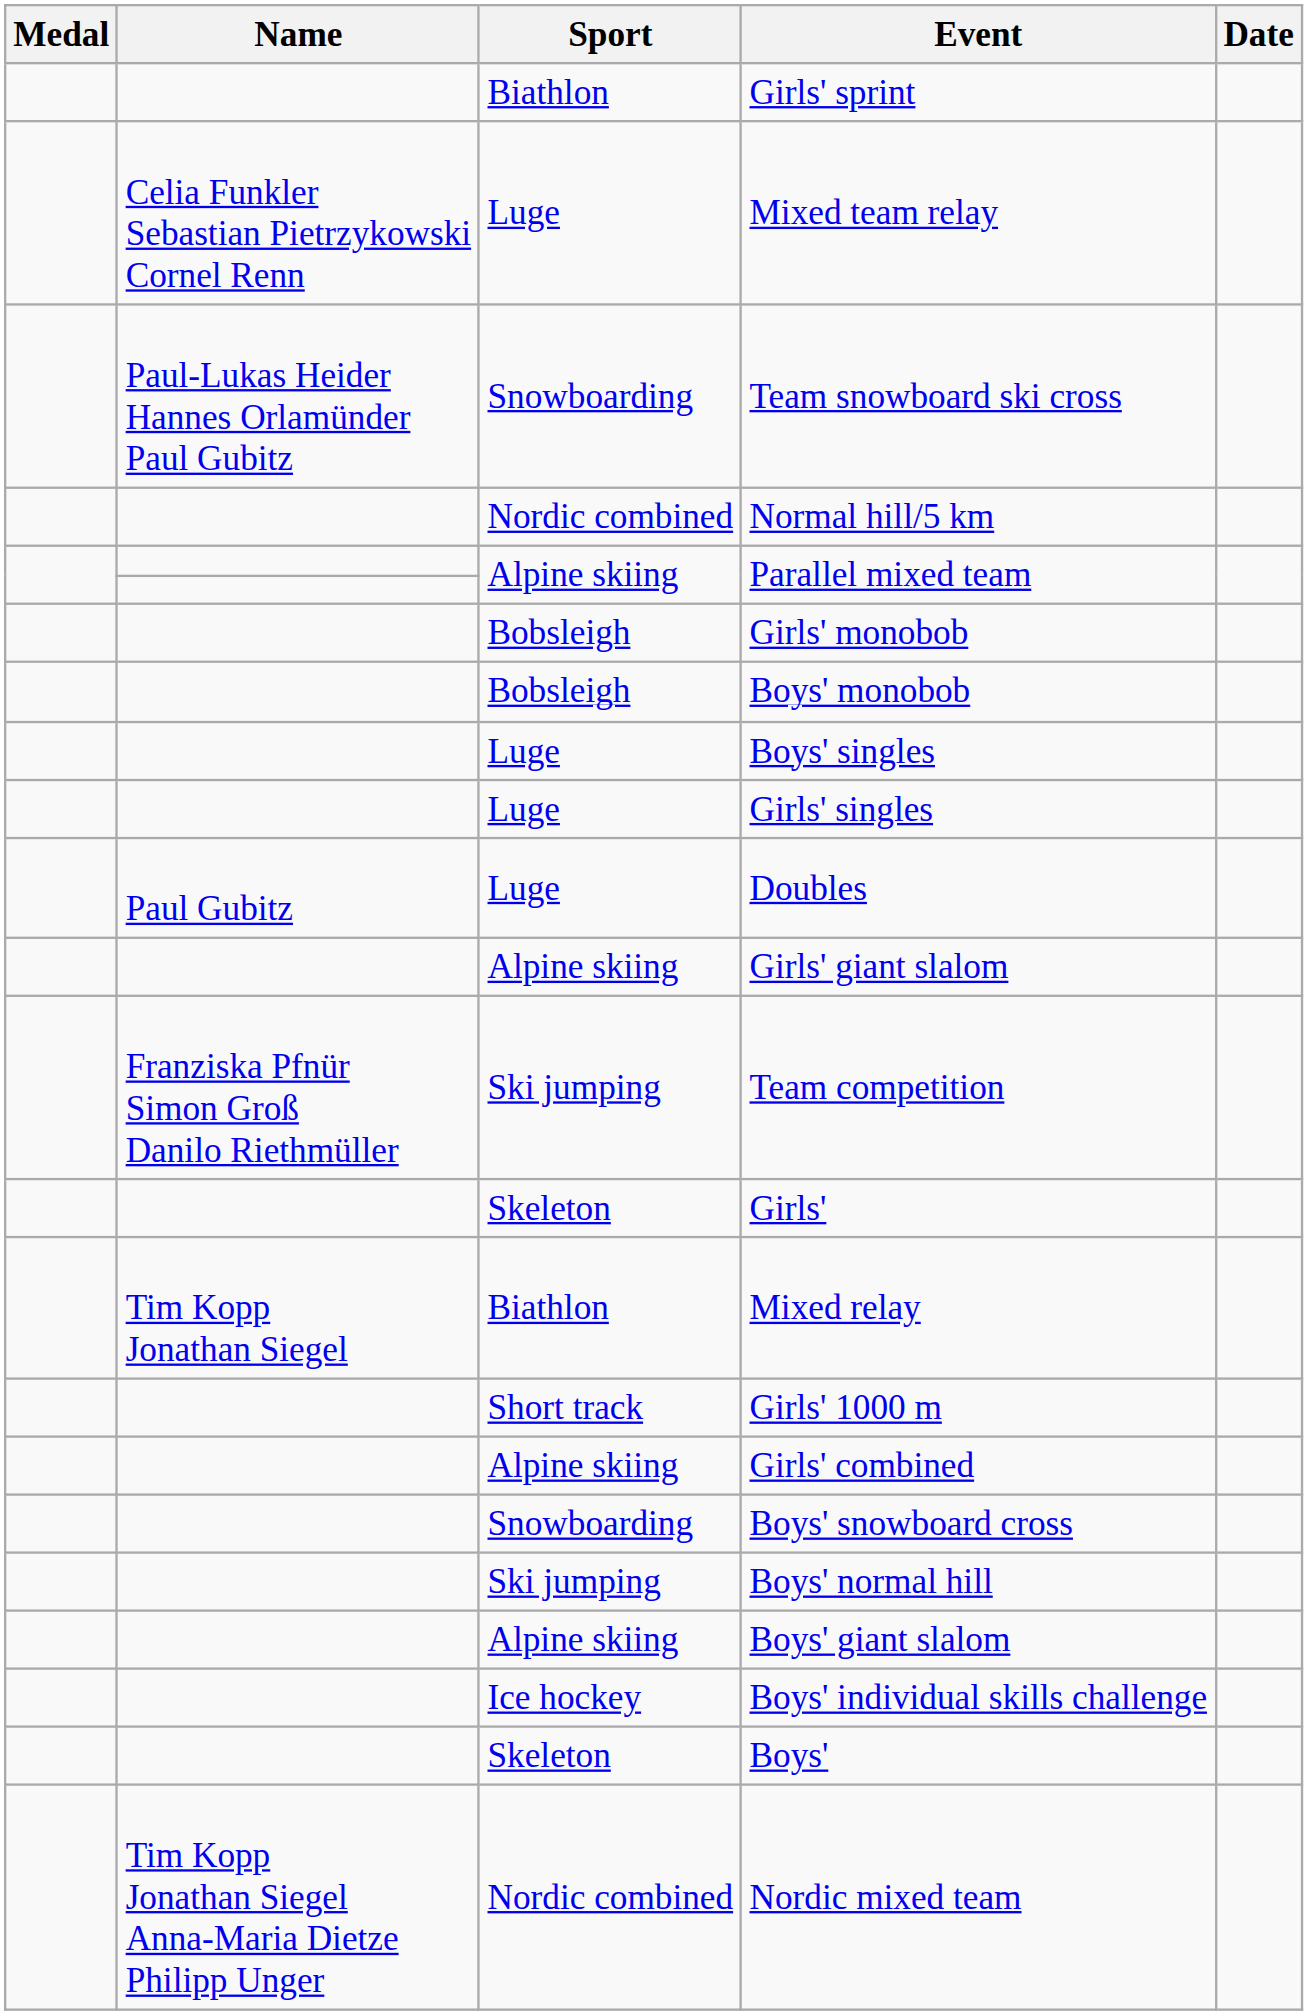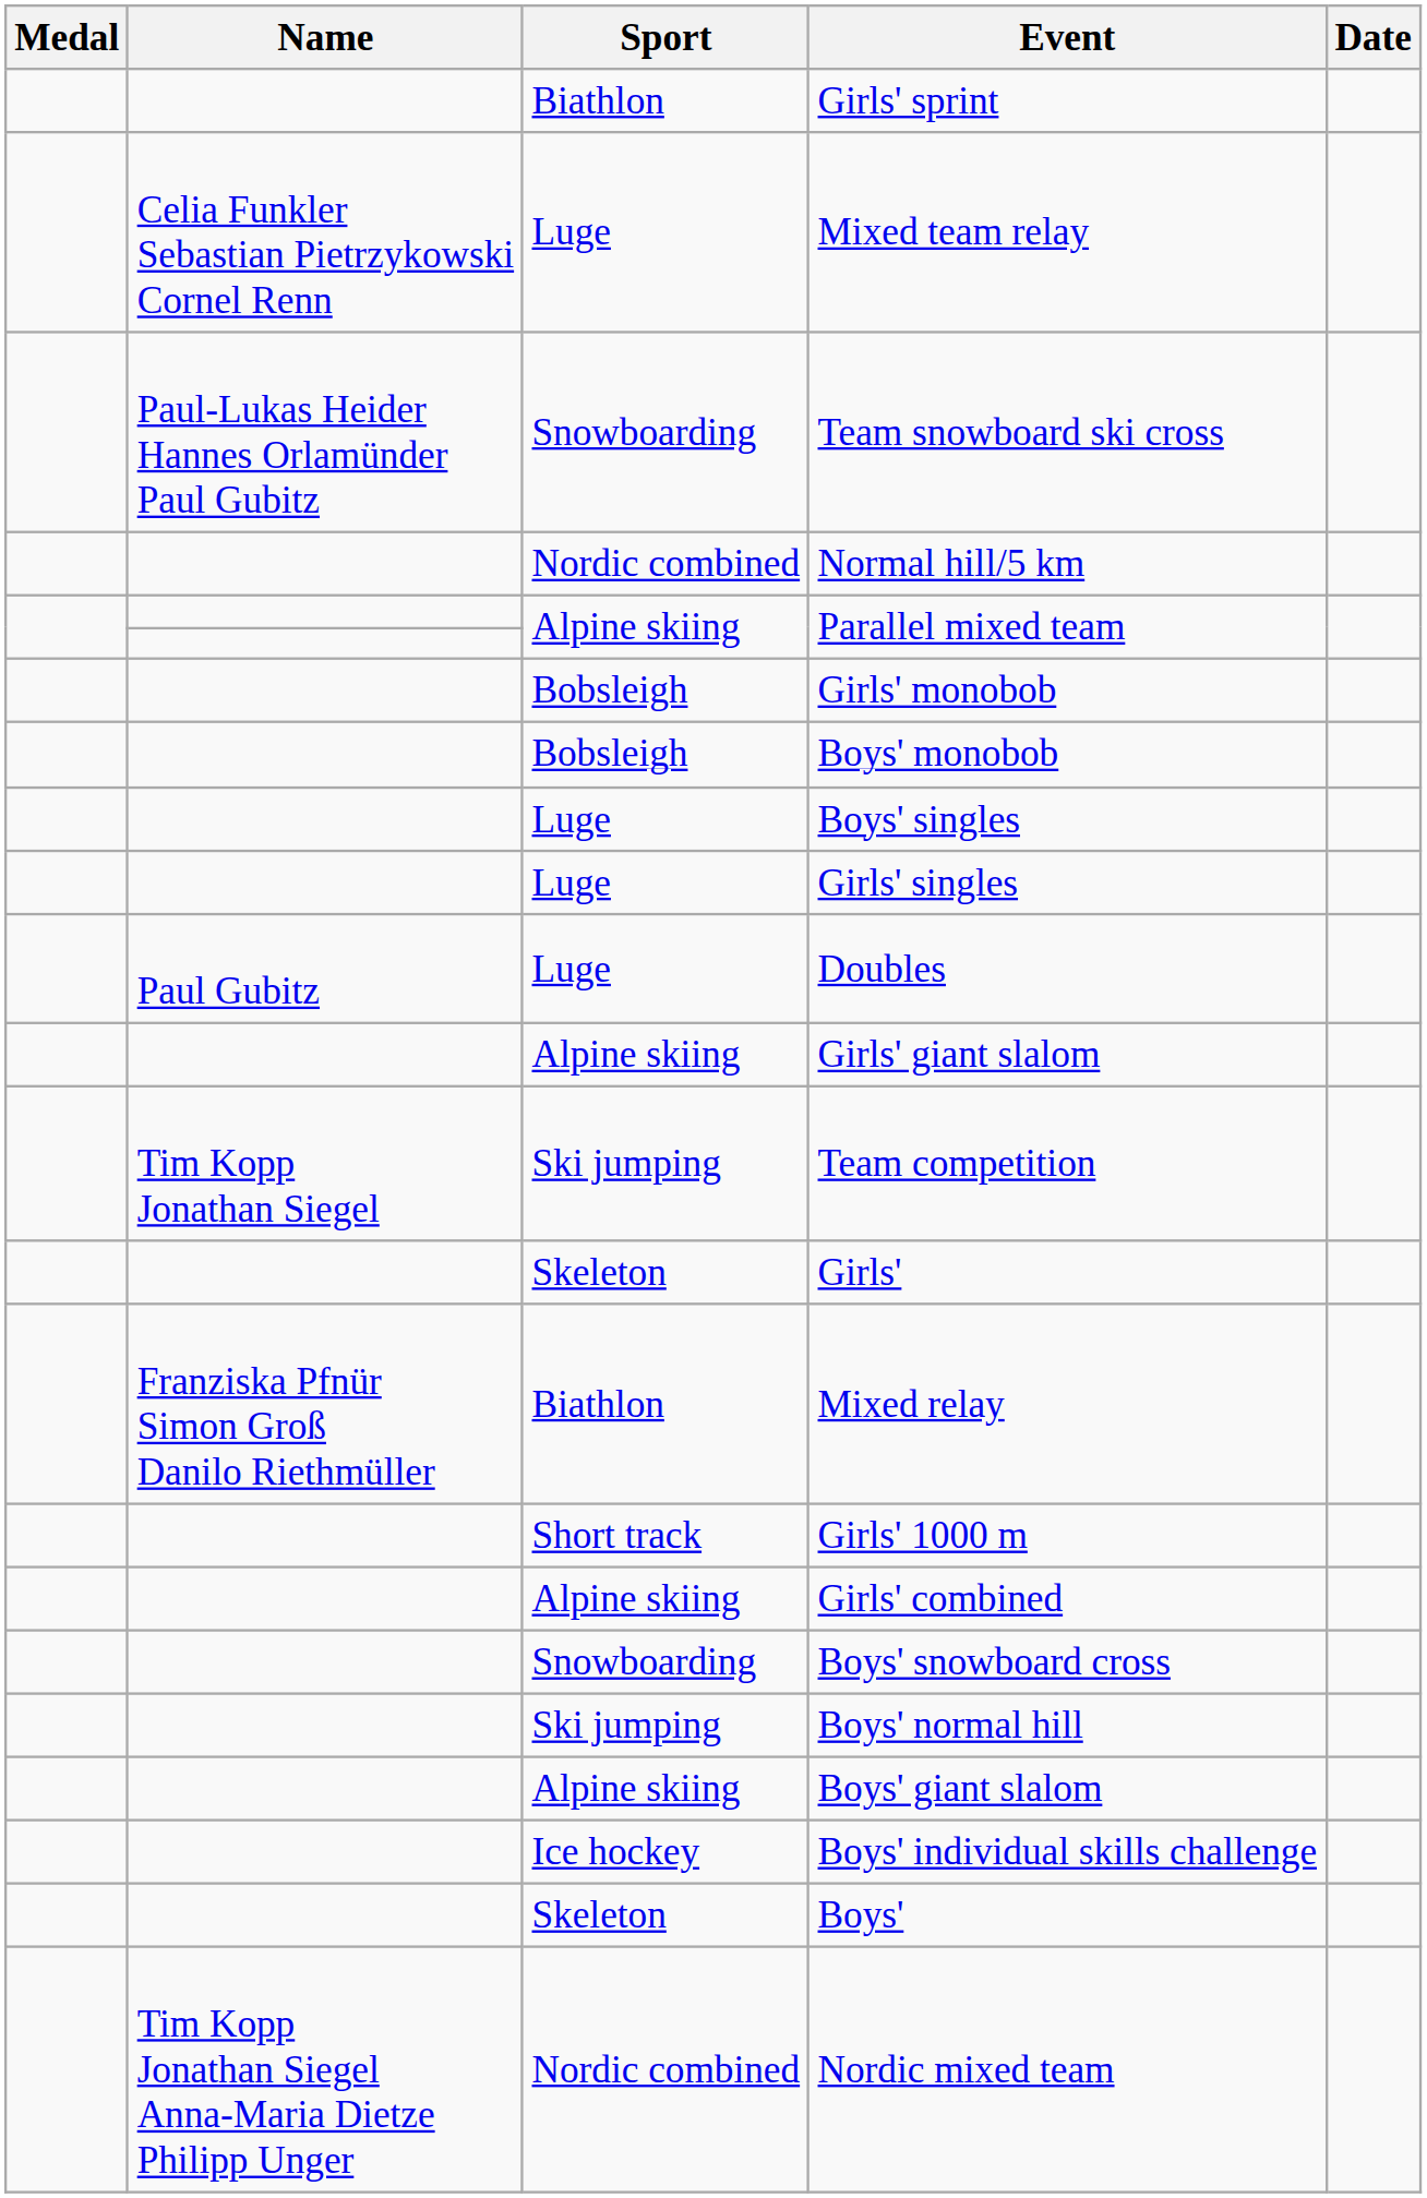 <table class="wikitable sortable" style="font-size: 95%">
 <tr>
 <th>Medal</th>
 <th>Name</th>
 <th>Sport</th>
 <th>Event</th>
 <th>Date</th>
 </tr>
 <tr>
 <td></td>
 <td></td>
 <td><a href='#'>Biathlon</a></td>
 <td><a href='#'>Girls' sprint</a></td>
 <td></td>
 </tr>
 <tr>
 <td></td>
 <td><br><a href='#'>Celia Funkler</a><br><a href='#'>Sebastian Pietrzykowski</a><br><a href='#'>Cornel Renn</a></td>
 <td><a href='#'>Luge</a></td>
 <td><a href='#'>Mixed team relay</a></td>
 <td></td>
 </tr>
 <tr>
 <td></td>
 <td><br><a href='#'>Paul-Lukas Heider</a><br><a href='#'>Hannes Orlamünder</a><br><a href='#'>Paul Gubitz</a></td>
 <td><a href='#'>Snowboarding</a></td>
 <td><a href='#'>Team snowboard ski cross</a></td>
 <td></td>
 </tr>
 <tr>
 <td></td>
 <td></td>
 <td><a href='#'>Nordic combined</a></td>
 <td><a href='#'>Normal hill/5 km</a></td>
 <td></td>
 </tr>
 <tr>
 <td rowspan="2"></td>
 <td></td>
 <td rowspan="2"><a href='#'>Alpine skiing</a></td>
 <td rowspan="2"><a href='#'>Parallel mixed team</a></td>
 <td rowspan="2"></td>
 </tr>
 <tr>
 <td></td>
 </tr>
 <tr>
 <td></td>
 <td></td>
 <td><a href='#'>Bobsleigh</a></td>
 <td><a href='#'>Girls' monobob</a></td>
 <td></td>
 </tr>
 <tr>
 <td></td>
 <td></td>
 <td><a href='#'>Bobsleigh</a></td>
 <td><a href='#'>Boys' monobob</a></td>
 <td></td>
 </tr>
 <tr>
 <td></td>
 <td></td>
 <td><a href='#'>Luge</a></td>
 <td><a href='#'>Boys' singles</a></td>
 <td></td>
 </tr>
 <tr>
 <td></td>
 <td></td>
 <td><a href='#'>Luge</a></td>
 <td><a href='#'>Girls' singles</a></td>
 <td></td>
 </tr>
 <tr>
 <td></td>
 <td><br><a href='#'>Paul Gubitz</a></td>
 <td><a href='#'>Luge</a></td>
 <td><a href='#'>Doubles</a></td>
 <td></td>
 </tr>
 <tr>
 <td></td>
 <td></td>
 <td><a href='#'>Alpine skiing</a></td>
 <td><a href='#'>Girls' giant slalom</a></td>
 <td></td>
 </tr>
 <tr>
 <td></td>
-<td> <br><a href='#'>Franziska Pfnür</a><br><a href='#'>Simon Groß</a><br><a href='#'>Danilo Riethmüller</a></td>
+<td><br><a href='#'>Tim Kopp</a><br><a href='#'>Jonathan Siegel</a></td>
 <td><a href='#'>Ski jumping</a></td>
 <td><a href='#'>Team competition</a></td>
 <td></td>
 </tr>
 <tr>
 <td></td>
 <td></td>
 <td><a href='#'>Skeleton</a></td>
 <td><a href='#'>Girls'</a></td>
 <td></td>
 </tr>
 <tr>
 <td></td>
-<td><br><a href='#'>Tim Kopp</a><br><a href='#'>Jonathan Siegel</a></td>
+<td> <br><a href='#'>Franziska Pfnür</a><br><a href='#'>Simon Groß</a><br><a href='#'>Danilo Riethmüller</a></td>
 <td><a href='#'>Biathlon</a></td>
 <td><a href='#'>Mixed relay</a></td>
 <td></td>
 </tr>
 <tr>
 <td></td>
 <td></td>
 <td><a href='#'>Short track</a></td>
 <td><a href='#'>Girls' 1000 m</a></td>
 <td></td>
 </tr>
 <tr>
 <td></td>
 <td></td>
 <td><a href='#'>Alpine skiing</a></td>
 <td><a href='#'>Girls' combined</a></td>
 <td></td>
 </tr>
 <tr>
 <td></td>
 <td></td>
 <td><a href='#'>Snowboarding</a></td>
 <td><a href='#'>Boys' snowboard cross</a></td>
 <td></td>
 </tr>
 <tr>
 <td></td>
 <td></td>
 <td><a href='#'>Ski jumping</a></td>
 <td><a href='#'>Boys' normal hill</a></td>
 <td></td>
 </tr>
 <tr>
 <td></td>
 <td></td>
 <td><a href='#'>Alpine skiing</a></td>
 <td><a href='#'>Boys' giant slalom</a></td>
 <td></td>
 </tr>
 <tr>
 <td></td>
 <td></td>
 <td><a href='#'>Ice hockey</a></td>
 <td><a href='#'>Boys' individual skills challenge</a></td>
 <td></td>
 </tr>
 <tr>
 <td></td>
 <td></td>
 <td><a href='#'>Skeleton</a></td>
 <td><a href='#'>Boys'</a></td>
 <td></td>
 </tr>
 <tr>
 <td></td>
 <td> <br><a href='#'>Tim Kopp</a><br><a href='#'>Jonathan Siegel</a><br><a href='#'>Anna-Maria Dietze</a><br><a href='#'>Philipp Unger</a></td>
 <td><a href='#'>Nordic combined</a></td>
 <td><a href='#'>Nordic mixed team</a></td>
 <td></td>
 </tr>
 </table>
